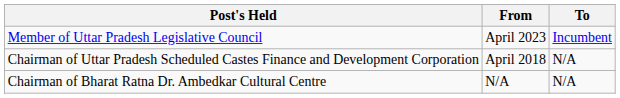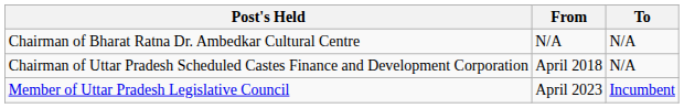 <table class="wikitable">
 <tr>
 <th>Post's Held</th>
 <th>From</th>
 <th>To</th>
 </tr>
 <tr>
-<td><a href='#'>Member of Uttar Pradesh Legislative Council</a></td>
-<td>April 2023</td>
-<td><a href='#'>Incumbent</a></td>
+<td>Chairman of Bharat Ratna Dr. Ambedkar Cultural Centre</td>
+<td>N/A</td>
+<td>N/A</td>
 </tr>
 <tr>
 <td>Chairman of Uttar Pradesh Scheduled Castes Finance and Development Corporation</td>
 <td>April 2018</td>
 <td>N/A</td>
 </tr>
 <tr>
-<td>Chairman of Bharat Ratna Dr. Ambedkar Cultural Centre</td>
-<td>N/A</td>
-<td>N/A</td>
+<td><a href='#'>Member of Uttar Pradesh Legislative Council</a></td>
+<td>April 2023</td>
+<td><a href='#'>Incumbent</a></td>
 </tr>
 </table>
